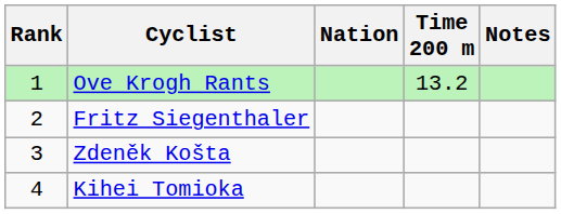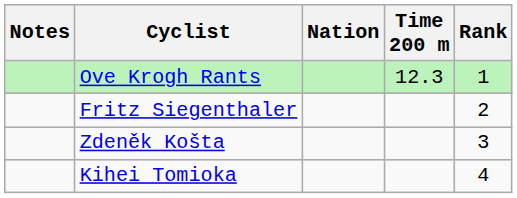 <table class="wikitable sortable" style="text-align:center">
 <tr>
-<th>Rank</th>
+<th>Notes</th>
 <th>Cyclist</th>
 <th>Nation</th>
 <th>Time<br>200 m</th>
-<th>Notes</th>
+<th>Rank</th>
 </tr>
 <tr bgcolor=bbf3bb>
-<td>1</td>
+<td></td>
 <td align=left><a href='#'>Ove Krogh Rants</a></td>
 <td align=left></td>
-<td>13.2</td>
-<td></td>
+<td>12.3</td>
+<td>1</td>
 </tr>
 <tr>
-<td>2</td>
+<td></td>
 <td align=left><a href='#'>Fritz Siegenthaler</a></td>
 <td align=left></td>
 <td></td>
-<td></td>
+<td>2</td>
 </tr>
 <tr>
-<td>3</td>
+<td></td>
 <td align=left><a href='#'>Zdeněk Košta</a></td>
 <td align=left></td>
 <td></td>
-<td></td>
+<td>3</td>
 </tr>
 <tr>
-<td>4</td>
+<td></td>
 <td align=left><a href='#'>Kihei Tomioka</a></td>
 <td align=left></td>
 <td></td>
-<td></td>
+<td>4</td>
 </tr>
 </table>
